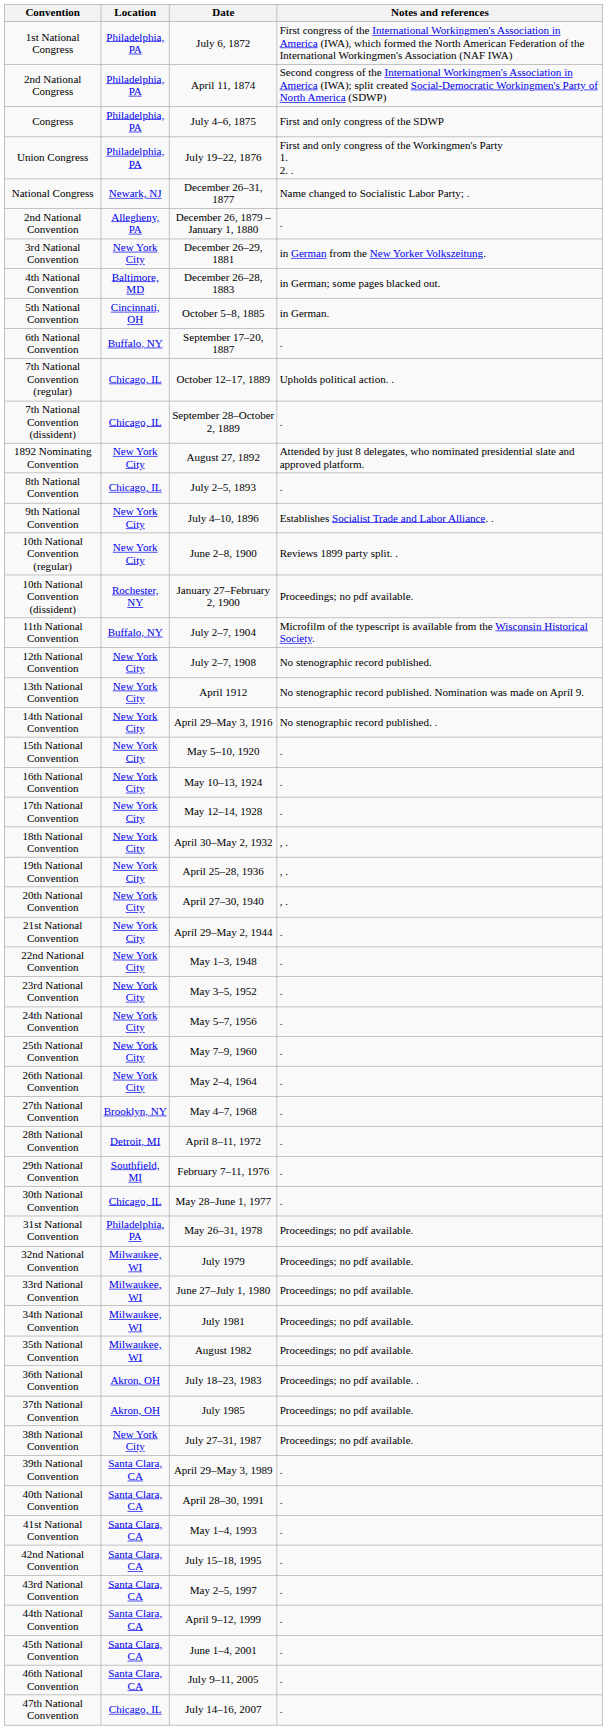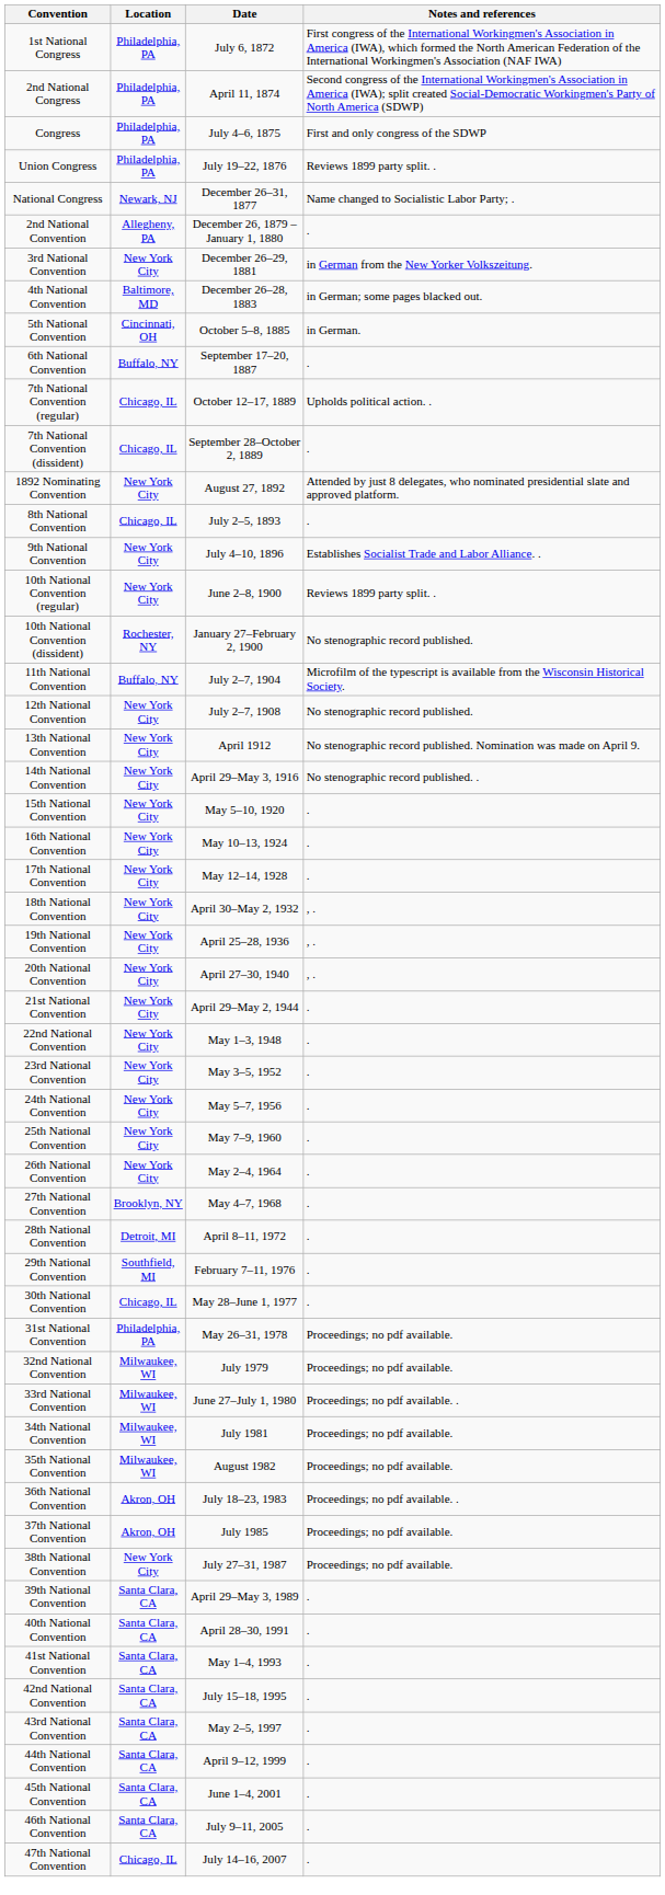 <table class="wikitable">
 <tr>
 <th>Convention</th>
 <th>Location</th>
 <th width=18%>Date</th>
 <th>Notes and references</th>
 </tr>
 <tr>
 <td align="center">1st National Congress</td>
 <td align="center"><a href='#'>Philadelphia, PA</a></td>
 <td align="center">July 6, 1872</td>
 <td>First congress of the <a href='#'>International Workingmen's Association in America</a> (IWA), which formed the North American Federation of the International Workingmen's Association (NAF IWA)</td>
 </tr>
 <tr>
 <td align="center">2nd National Congress</td>
 <td align="center"><a href='#'>Philadelphia, PA</a></td>
 <td align="center">April 11, 1874</td>
 <td>Second congress of the <a href='#'>International Workingmen's Association in America</a> (IWA); split created <a href='#'>Social-Democratic Workingmen's Party of North America</a> (SDWP)</td>
 </tr>
 <tr>
 <td align="center">Congress</td>
 <td align="center"><a href='#'>Philadelphia, PA</a></td>
 <td align="center">July 4–6, 1875</td>
 <td>First and only congress of the SDWP<br></td>
 </tr>
 <tr>
 <td align="center">Union Congress</td>
 <td align="center"><a href='#'>Philadelphia, PA</a></td>
 <td align="center">July 19–22, 1876</td>
-<td>First and only congress of the Workingmen's Party<br>1. <br>2. .</td>
+<td>Reviews 1899 party split. .</td>
 </tr>
 <tr>
 <td align="center">National Congress</td>
 <td align="center"><a href='#'>Newark, NJ</a></td>
 <td align="center">December 26–31, 1877</td>
 <td>Name changed to Socialistic Labor Party; .</td>
 </tr>
 <tr>
 <td align="center">2nd National Convention</td>
 <td align="center"><a href='#'>Allegheny, PA</a></td>
 <td align="center">December 26, 1879 – January 1, 1880</td>
 <td>.</td>
 </tr>
 <tr>
 <td align="center">3rd National Convention</td>
 <td align="center"><a href='#'>New York City</a></td>
 <td align="center">December 26–29, 1881</td>
 <td> in <a href='#'>German</a> from the <a href='#'>New Yorker Volkszeitung</a>.</td>
 </tr>
 <tr>
 <td align="center">4th National Convention</td>
 <td align="center"><a href='#'>Baltimore, MD</a></td>
 <td align="center">December 26–28, 1883</td>
 <td> in German; some pages blacked out.</td>
 </tr>
 <tr>
 <td align="center">5th National Convention</td>
 <td align="center"><a href='#'>Cincinnati, OH</a></td>
 <td align="center">October 5–8, 1885</td>
 <td> in German.</td>
 </tr>
 <tr>
 <td align="center">6th National Convention</td>
 <td align="center"><a href='#'>Buffalo, NY</a></td>
 <td align="center">September 17–20, 1887</td>
 <td>.</td>
 </tr>
 <tr>
 <td align="center">7th National Convention (regular)</td>
 <td align="center"><a href='#'>Chicago, IL</a></td>
 <td align="center">October 12–17, 1889</td>
 <td>Upholds political action. .</td>
 </tr>
 <tr>
 <td align="center">7th National Convention (dissident)</td>
 <td align="center"><a href='#'>Chicago, IL</a></td>
 <td align="center">September 28–October 2, 1889</td>
 <td>.</td>
 </tr>
 <tr>
 <td align="center">1892 Nominating Convention</td>
 <td align="center"><a href='#'>New York City</a></td>
 <td align="center">August 27, 1892</td>
 <td>Attended by just 8 delegates, who nominated presidential slate and approved platform.</td>
 </tr>
 <tr>
 <td align="center">8th National Convention</td>
 <td align="center"><a href='#'>Chicago, IL</a></td>
 <td align="center">July 2–5, 1893</td>
 <td>.</td>
 </tr>
 <tr>
 <td align="center">9th National Convention</td>
 <td align="center"><a href='#'>New York City</a></td>
 <td align="center">July 4–10, 1896</td>
 <td>Establishes <a href='#'>Socialist Trade and Labor Alliance</a>. .</td>
 </tr>
 <tr>
 <td align="center">10th National Convention (regular)</td>
 <td align="center"><a href='#'>New York City</a></td>
 <td align="center">June 2–8, 1900</td>
 <td>Reviews 1899 party split. .</td>
 </tr>
 <tr>
 <td align="center">10th National Convention (dissident)</td>
 <td align="center"><a href='#'>Rochester, NY</a></td>
 <td align="center">January 27–February 2, 1900</td>
-<td>Proceedings; no pdf available.</td>
+<td>No stenographic record published.</td>
 </tr>
 <tr>
 <td align="center">11th National Convention</td>
 <td align="center"><a href='#'>Buffalo, NY</a></td>
 <td align="center">July 2–7, 1904</td>
 <td>Microfilm of the typescript is available from the <a href='#'>Wisconsin Historical Society</a>.</td>
 </tr>
 <tr>
 <td align="center">12th National Convention</td>
 <td align="center"><a href='#'>New York City</a></td>
 <td align="center">July 2–7, 1908</td>
 <td>No stenographic record published.</td>
 </tr>
 <tr>
 <td align="center">13th National Convention</td>
 <td align="center"><a href='#'>New York City</a></td>
 <td align="center">April 1912</td>
 <td>No stenographic record published. Nomination was made on April 9.</td>
 </tr>
 <tr>
 <td align="center">14th National Convention</td>
 <td align="center"><a href='#'>New York City</a></td>
 <td align="center">April 29–May 3, 1916</td>
 <td>No stenographic record published. .</td>
 </tr>
 <tr>
 <td align="center">15th National Convention</td>
 <td align="center"><a href='#'>New York City</a></td>
 <td align="center">May 5–10, 1920</td>
 <td>.</td>
 </tr>
 <tr>
 <td align="center">16th National Convention</td>
 <td align="center"><a href='#'>New York City</a></td>
 <td align="center">May 10–13, 1924</td>
 <td>.</td>
 </tr>
 <tr>
 <td align="center">17th National Convention</td>
 <td align="center"><a href='#'>New York City</a></td>
 <td align="center">May 12–14, 1928</td>
 <td>.</td>
 </tr>
 <tr>
 <td align="center">18th National Convention</td>
 <td align="center"><a href='#'>New York City</a></td>
 <td align="center">April 30–May 2, 1932</td>
 <td>, .</td>
 </tr>
 <tr>
 <td align="center">19th National Convention</td>
 <td align="center"><a href='#'>New York City</a></td>
 <td align="center">April 25–28, 1936</td>
 <td>, .</td>
 </tr>
 <tr>
 <td align="center">20th National Convention</td>
 <td align="center"><a href='#'>New York City</a></td>
 <td align="center">April 27–30, 1940</td>
 <td>, .</td>
 </tr>
 <tr>
 <td align="center">21st National Convention</td>
 <td align="center"><a href='#'>New York City</a></td>
 <td align="center">April 29–May 2, 1944</td>
 <td>.</td>
 </tr>
 <tr>
 <td align="center">22nd National Convention</td>
 <td align="center"><a href='#'>New York City</a></td>
 <td align="center">May 1–3, 1948</td>
 <td>.</td>
 </tr>
 <tr>
 <td align="center">23rd National Convention</td>
 <td align="center"><a href='#'>New York City</a></td>
 <td align="center">May 3–5, 1952</td>
 <td>.</td>
 </tr>
 <tr>
 <td align="center">24th National Convention</td>
 <td align="center"><a href='#'>New York City</a></td>
 <td align="center">May 5–7, 1956</td>
 <td>.</td>
 </tr>
 <tr>
 <td align="center">25th National Convention</td>
 <td align="center"><a href='#'>New York City</a></td>
 <td align="center">May 7–9, 1960</td>
 <td>.</td>
 </tr>
 <tr>
 <td align="center">26th National Convention</td>
 <td align="center"><a href='#'>New York City</a></td>
 <td align="center">May 2–4, 1964</td>
 <td>.</td>
 </tr>
 <tr>
 <td align="center">27th National Convention</td>
 <td align="center"><a href='#'>Brooklyn, NY</a></td>
 <td align="center">May 4–7, 1968</td>
 <td>.</td>
 </tr>
 <tr>
 <td align="center">28th National Convention</td>
 <td align="center"><a href='#'>Detroit, MI</a></td>
 <td align="center">April 8–11, 1972</td>
 <td>.</td>
 </tr>
 <tr>
 <td align="center">29th National Convention</td>
 <td align="center"><a href='#'>Southfield, MI</a></td>
 <td align="center">February 7–11, 1976</td>
 <td>.</td>
 </tr>
 <tr>
 <td align="center">30th National Convention</td>
 <td align="center"><a href='#'>Chicago, IL</a></td>
 <td align="center">May 28–June 1, 1977</td>
 <td>.</td>
 </tr>
 <tr>
 <td align="center">31st National Convention</td>
 <td align="center"><a href='#'>Philadelphia, PA</a></td>
 <td align="center">May 26–31, 1978</td>
 <td>Proceedings; no pdf available.</td>
 </tr>
 <tr>
 <td align="center">32nd National Convention</td>
 <td align="center"><a href='#'>Milwaukee, WI</a></td>
 <td align="center">July 1979</td>
 <td>Proceedings; no pdf available.</td>
 </tr>
 <tr>
 <td align="center">33rd National Convention</td>
 <td align="center"><a href='#'>Milwaukee, WI</a></td>
 <td align="center">June 27–July 1, 1980</td>
-<td>Proceedings; no pdf available.</td>
+<td>Proceedings; no pdf available. .</td>
 </tr>
 <tr>
 <td align="center">34th National Convention</td>
 <td align="center"><a href='#'>Milwaukee, WI</a></td>
 <td align="center">July 1981</td>
 <td>Proceedings; no pdf available.</td>
 </tr>
 <tr>
 <td align="center">35th National Convention</td>
 <td align="center"><a href='#'>Milwaukee, WI</a></td>
 <td align="center">August 1982</td>
 <td>Proceedings; no pdf available.</td>
 </tr>
 <tr>
 <td align="center">36th National Convention</td>
 <td align="center"><a href='#'>Akron, OH</a></td>
 <td align="center">July 18–23, 1983</td>
 <td>Proceedings; no pdf available. .</td>
 </tr>
 <tr>
 <td align="center">37th National Convention</td>
 <td align="center"><a href='#'>Akron, OH</a></td>
 <td align="center">July 1985</td>
 <td>Proceedings; no pdf available.</td>
 </tr>
 <tr>
 <td align="center">38th National Convention</td>
 <td align="center"><a href='#'>New York City</a></td>
 <td align="center">July 27–31, 1987</td>
 <td>Proceedings; no pdf available.</td>
 </tr>
 <tr>
 <td align="center">39th National Convention</td>
 <td align="center"><a href='#'>Santa Clara, CA</a></td>
 <td align="center">April 29–May 3, 1989</td>
 <td>.</td>
 </tr>
 <tr>
 <td align="center">40th National Convention</td>
 <td align="center"><a href='#'>Santa Clara, CA</a></td>
 <td align="center">April 28–30, 1991</td>
 <td>.</td>
 </tr>
 <tr>
 <td align="center">41st National Convention</td>
 <td align="center"><a href='#'>Santa Clara, CA</a></td>
 <td align="center">May 1–4, 1993</td>
 <td>.</td>
 </tr>
 <tr>
 <td align="center">42nd National Convention</td>
 <td align="center"><a href='#'>Santa Clara, CA</a></td>
 <td align="center">July 15–18, 1995</td>
 <td>.</td>
 </tr>
 <tr>
 <td align="center">43rd National Convention</td>
 <td align="center"><a href='#'>Santa Clara, CA</a></td>
 <td align="center">May 2–5, 1997</td>
 <td>.</td>
 </tr>
 <tr>
 <td align="center">44th National Convention</td>
 <td align="center"><a href='#'>Santa Clara, CA</a></td>
 <td align="center">April 9–12, 1999</td>
 <td>.</td>
 </tr>
 <tr>
 <td align="center">45th National Convention</td>
 <td align="center"><a href='#'>Santa Clara, CA</a></td>
 <td align="center">June 1–4, 2001</td>
 <td>.</td>
 </tr>
 <tr>
 <td align="center">46th National Convention</td>
 <td align="center"><a href='#'>Santa Clara, CA</a></td>
 <td align="center">July 9–11, 2005</td>
 <td>.</td>
 </tr>
 <tr>
 <td align="center">47th National Convention</td>
 <td align="center"><a href='#'>Chicago, IL</a></td>
 <td align="center">July 14–16, 2007</td>
 <td>.</td>
 </tr>
 </table>
